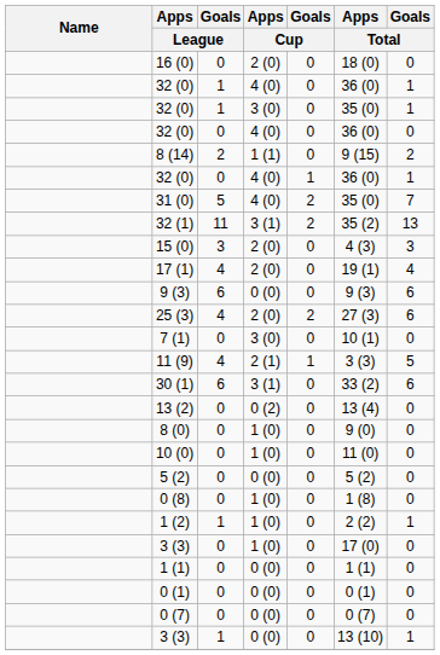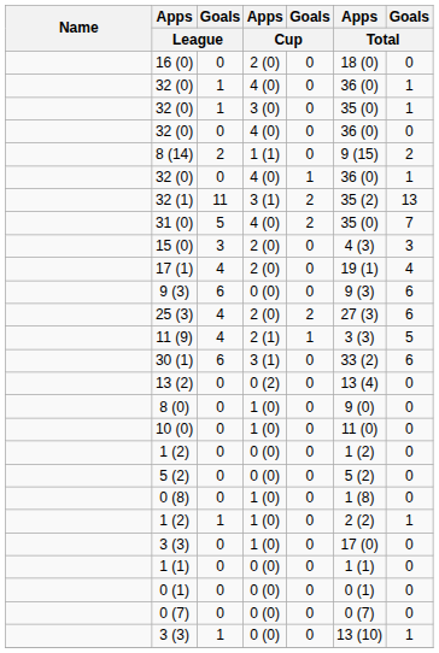 <table class="wikitable sortable" style="text-align:center">
 <tr>
 <th rowspan="2" width="155">Name</th>
 <th>Apps</th>
 <th>Goals</th>
 <th>Apps</th>
 <th>Goals</th>
 <th>Apps</th>
 <th>Goals</th>
 </tr>
 <tr class="unsortable">
 <th colspan="2" width="55">League</th>
 <th colspan="2" width="55">Cup</th>
 <th colspan="2" width="55">Total</th>
 </tr>
 <tr>
 <td align="left"> </td>
 <td>16 (0)</td>
 <td>0</td>
 <td>2 (0)</td>
 <td>0</td>
 <td>18 (0)</td>
 <td>0</td>
 </tr>
 <tr>
 <td align="left"> </td>
 <td>32 (0)</td>
 <td>1</td>
 <td>4 (0)</td>
 <td>0</td>
 <td>36 (0)</td>
 <td>1</td>
 </tr>
 <tr>
 <td align="left"> </td>
 <td>32 (0)</td>
 <td>1</td>
 <td>3 (0)</td>
 <td>0</td>
 <td>35 (0)</td>
 <td>1</td>
 </tr>
 <tr>
 <td align="left"> </td>
 <td>32 (0)</td>
 <td>0</td>
 <td>4 (0)</td>
 <td>0</td>
 <td>36 (0)</td>
 <td>0</td>
 </tr>
 <tr>
 <td align="left"> </td>
 <td>8 (14)</td>
 <td>2</td>
 <td>1 (1)</td>
 <td>0</td>
 <td>9 (15)</td>
 <td>2</td>
 </tr>
 <tr>
 <td align="left"> </td>
 <td>32 (0)</td>
 <td>0</td>
 <td>4 (0)</td>
 <td>1</td>
 <td>36 (0)</td>
 <td>1</td>
 </tr>
 <tr>
 <td align="left"> </td>
+<td>32 (1)</td>
+<td>11</td>
+<td>3 (1)</td>
+<td>2</td>
+<td>35 (2)</td>
+<td>13</td>
+</tr>
+<tr>
+<td align="left"> </td>
 <td>31 (0)</td>
 <td>5</td>
 <td>4 (0)</td>
 <td>2</td>
 <td>35 (0)</td>
 <td>7</td>
-</tr>
-<tr>
-<td align="left"> </td>
-<td>32 (1)</td>
-<td>11</td>
-<td>3 (1)</td>
-<td>2</td>
-<td>35 (2)</td>
-<td>13</td>
 </tr>
 <tr>
 <td align="left"> </td>
 <td>15 (0)</td>
 <td>3</td>
 <td>2 (0)</td>
 <td>0</td>
 <td>4 (3)</td>
 <td>3</td>
 </tr>
 <tr>
 <td align="left"> </td>
 <td>17 (1)</td>
 <td>4</td>
 <td>2 (0)</td>
 <td>0</td>
 <td>19 (1)</td>
 <td>4</td>
 </tr>
 <tr>
 <td align="left"> </td>
 <td>9 (3)</td>
 <td>6</td>
 <td>0 (0)</td>
 <td>0</td>
 <td>9 (3)</td>
 <td>6</td>
 </tr>
 <tr>
 <td align="left"> </td>
 <td>25 (3)</td>
 <td>4</td>
 <td>2 (0)</td>
 <td>2</td>
 <td>27 (3)</td>
 <td>6</td>
-</tr>
-<tr>
-<td align="left"> </td>
-<td>7 (1)</td>
-<td>0</td>
-<td>3 (0)</td>
-<td>0</td>
-<td>10 (1)</td>
-<td>0</td>
 </tr>
 <tr>
 <td align="left"> </td>
 <td>11 (9)</td>
 <td>4</td>
 <td>2 (1)</td>
 <td>1</td>
 <td>3 (3)</td>
 <td>5</td>
 </tr>
 <tr>
 <td align="left"> </td>
 <td>30 (1)</td>
 <td>6</td>
 <td>3 (1)</td>
 <td>0</td>
 <td>33 (2)</td>
 <td>6</td>
 </tr>
 <tr>
 <td align="left"> </td>
 <td>13 (2)</td>
 <td>0</td>
 <td>0 (2)</td>
 <td>0</td>
 <td>13 (4)</td>
 <td>0</td>
 </tr>
 <tr>
 <td align="left"> </td>
 <td>8 (0)</td>
 <td>0</td>
 <td>1 (0)</td>
 <td>0</td>
 <td>9 (0)</td>
 <td>0</td>
 </tr>
 <tr>
 <td align="left"> </td>
 <td>10 (0)</td>
 <td>0</td>
 <td>1 (0)</td>
 <td>0</td>
 <td>11 (0)</td>
+<td>0</td>
+</tr>
+<tr>
+<td align="left"> </td>
+<td>1 (2)</td>
+<td>0</td>
+<td>0 (0)</td>
+<td>0</td>
+<td>1 (2)</td>
 <td>0</td>
 </tr>
 <tr>
 <td align="left"> </td>
 <td>5 (2)</td>
 <td>0</td>
 <td>0 (0)</td>
 <td>0</td>
 <td>5 (2)</td>
 <td>0</td>
 </tr>
 <tr>
 <td align="left"> </td>
 <td>0 (8)</td>
 <td>0</td>
 <td>1 (0)</td>
 <td>0</td>
 <td>1 (8)</td>
 <td>0</td>
 </tr>
 <tr>
 <td align="left"> </td>
 <td>1 (2)</td>
 <td>1</td>
 <td>1 (0)</td>
 <td>0</td>
 <td>2 (2)</td>
 <td>1</td>
 </tr>
 <tr>
 <td align="left"> </td>
 <td>3 (3)</td>
 <td>0</td>
 <td>1 (0)</td>
 <td>0</td>
 <td>17 (0)</td>
 <td>0</td>
 </tr>
 <tr>
 <td align="left"> </td>
 <td>1 (1)</td>
 <td>0</td>
 <td>0 (0)</td>
 <td>0</td>
 <td>1 (1)</td>
 <td>0</td>
 </tr>
 <tr>
 <td align="left"> </td>
 <td>0 (1)</td>
 <td>0</td>
 <td>0 (0)</td>
 <td>0</td>
 <td>0 (1)</td>
 <td>0</td>
 </tr>
 <tr>
 <td align="left"> </td>
 <td>0 (7)</td>
 <td>0</td>
 <td>0 (0)</td>
 <td>0</td>
 <td>0 (7)</td>
 <td>0</td>
 </tr>
 <tr>
 <td align="left"> </td>
 <td>3 (3)</td>
 <td>1</td>
 <td>0 (0)</td>
 <td>0</td>
 <td>13 (10)</td>
 <td>1</td>
 </tr>
 <tr>
 </tr>
 </table>
